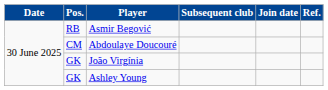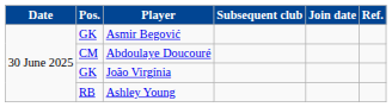 <table class="wikitable plainrowheaders sortable">
 <tr>
 <th style="background:#014593; color:white;">Date</th>
 <th style="background:#014593; color:white;">Pos.</th>
 <th style="background:#014593; color:white;">Player</th>
 <th style="background:#014593; color:white;">Subsequent club</th>
 <th style="background:#014593; color:white;">Join date</th>
 <th style="background:#014593; color:white;">Ref.</th>
 </tr>
 <tr>
 <td rowspan="4">30 June 2025</td>
-<td><a href='#'>RB</a></td>
+<td><a href='#'>GK</a></td>
 <td> <a href='#'>Asmir Begović</a></td>
 <td></td>
 <td></td>
 <td></td>
 </tr>
 <tr>
 <td><a href='#'>CM</a></td>
 <td> <a href='#'>Abdoulaye Doucouré</a></td>
 <td></td>
 <td></td>
 <td></td>
 </tr>
 <tr>
 <td><a href='#'>GK</a></td>
 <td> <a href='#'>João Virgínia</a></td>
 <td></td>
 <td></td>
 <td></td>
 </tr>
 <tr>
-<td><a href='#'>GK</a></td>
+<td><a href='#'>RB</a></td>
 <td> <a href='#'>Ashley Young</a></td>
 <td></td>
 <td></td>
 <td></td>
 </tr>
 </table>
